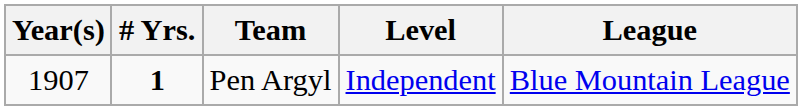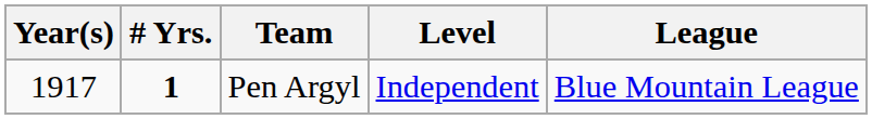 <table class="wikitable" style="text-align:center; font-size: 95%;">
 <tr>
 <th>Year(s)</th>
 <th># Yrs.</th>
 <th>Team</th>
 <th>Level</th>
 <th>League</th>
 </tr>
 <tr>
-<td>1907</td>
+<td>1917</td>
 <td><strong>1</strong></td>
 <td>Pen Argyl</td>
 <td><a href='#'>Independent</a></td>
 <td><a href='#'>Blue Mountain League</a></td>
 </tr>
 <tr>
 </tr>
 </table>
